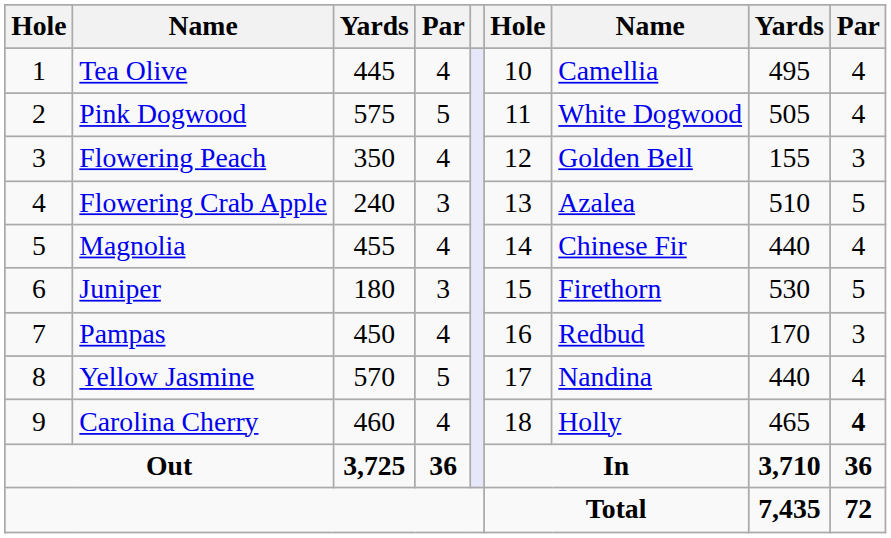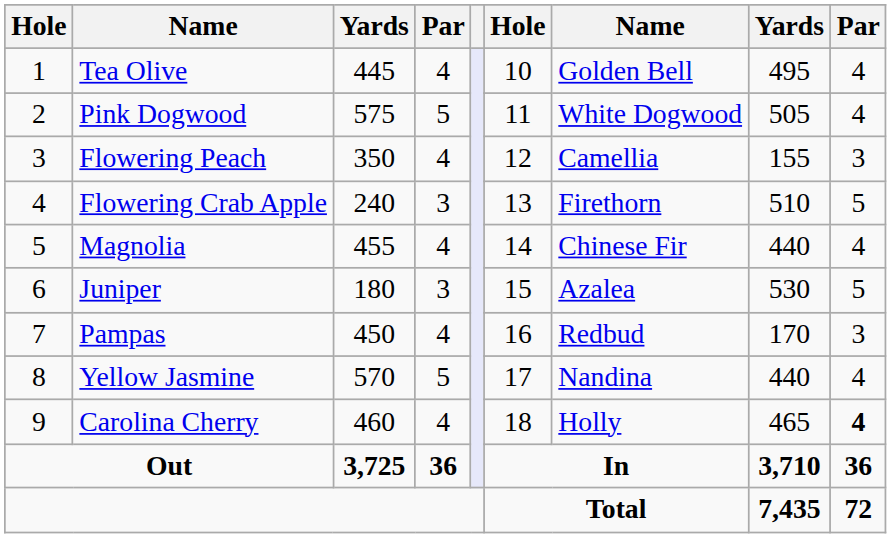 <table class=wikitable style="text-align: center">
 <tr>
 <th>Hole</th>
 <th>Name</th>
 <th>Yards</th>
 <th>Par</th>
 <th></th>
 <th>Hole</th>
 <th>Name</th>
 <th>Yards</th>
 <th>Par</th>
 </tr>
 <tr>
 <td>1</td>
 <td align=left><a href='#'>Tea Olive</a></td>
 <td>445</td>
 <td>4</td>
 <td rowspan=10 style="background:#E6E8FA;"></td>
 <td>10</td>
-<td align=left><a href='#'>Camellia</a></td>
+<td align=left><a href='#'>Golden Bell</a></td>
 <td>495</td>
 <td>4</td>
 </tr>
 <tr>
 <td>2</td>
 <td align=left><a href='#'>Pink Dogwood</a></td>
 <td>575</td>
 <td>5</td>
 <td>11</td>
 <td align=left><a href='#'>White Dogwood</a></td>
 <td>505</td>
 <td>4</td>
 </tr>
 <tr>
 <td>3</td>
 <td align=left><a href='#'>Flowering Peach</a></td>
 <td>350</td>
 <td>4</td>
 <td>12</td>
-<td align=left><a href='#'>Golden Bell</a></td>
+<td align=left><a href='#'>Camellia</a></td>
 <td>155</td>
 <td>3</td>
 </tr>
 <tr>
 <td>4</td>
 <td align=left><a href='#'>Flowering Crab Apple</a></td>
 <td>240</td>
 <td>3</td>
 <td>13</td>
-<td align=left><a href='#'>Azalea</a></td>
+<td align=left><a href='#'>Firethorn</a></td>
 <td>510</td>
 <td>5</td>
 </tr>
 <tr>
 <td>5</td>
 <td align=left><a href='#'>Magnolia</a></td>
 <td>455</td>
 <td>4</td>
 <td>14</td>
 <td align=left><a href='#'>Chinese Fir</a></td>
 <td>440</td>
 <td>4</td>
 </tr>
 <tr>
 <td>6</td>
 <td align=left><a href='#'>Juniper</a></td>
 <td>180</td>
 <td>3</td>
 <td>15</td>
-<td align=left><a href='#'>Firethorn</a></td>
+<td align=left><a href='#'>Azalea</a></td>
 <td>530</td>
 <td>5</td>
 </tr>
 <tr>
 <td>7</td>
 <td align=left><a href='#'>Pampas</a></td>
 <td>450</td>
 <td>4</td>
 <td>16</td>
 <td align=left><a href='#'>Redbud</a></td>
 <td>170</td>
 <td>3</td>
 </tr>
 <tr>
 <td>8</td>
 <td align=left><a href='#'>Yellow Jasmine</a></td>
 <td>570</td>
 <td>5</td>
 <td>17</td>
 <td align=left><a href='#'>Nandina</a></td>
 <td>440</td>
 <td>4</td>
 </tr>
 <tr>
 <td>9</td>
 <td align=left><a href='#'>Carolina Cherry</a></td>
 <td>460</td>
 <td>4</td>
 <td>18</td>
 <td align=left><a href='#'>Holly</a></td>
 <td>465</td>
 <td><strong>4</strong></td>
 </tr>
 <tr>
 <td colspan=2><strong>Out</strong></td>
 <td><strong>3,725</strong></td>
 <td><strong>36</strong></td>
 <td colspan=2><strong>In</strong></td>
 <td><strong>3,710</strong></td>
 <td><strong>36</strong></td>
 </tr>
 <tr>
 <td colspan=5 align=left><small></small></td>
 <td colspan=2><strong>Total</strong></td>
 <td><strong>7,435</strong></td>
 <td><strong>72</strong></td>
 </tr>
 </table>
